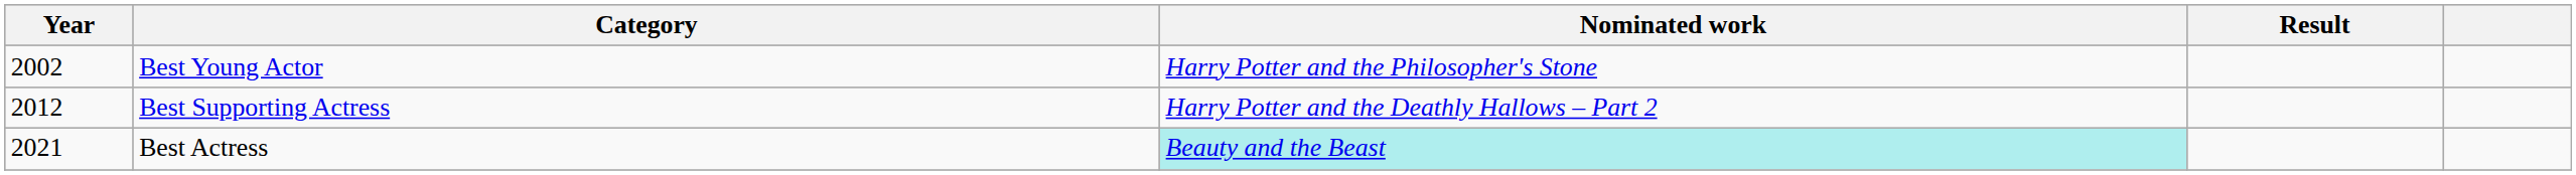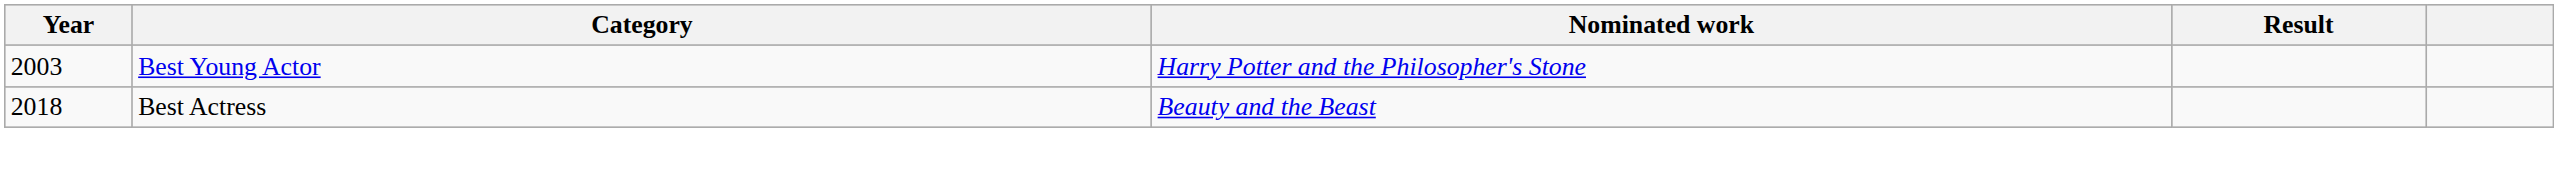 <table class="wikitable plainrowheaders" style="width:100%;">
 <tr>
 <th scope="col" style="width:5%;">Year</th>
 <th scope="col" style="width:40%;">Category</th>
 <th scope="col" style="width:40%;">Nominated work</th>
 <th scope="col" style="width:10%;">Result</th>
 <th scope="col" style="width:5%;"></th>
 </tr>
 <tr>
-<td>2002</td>
+<td>2003</td>
 <td><a href='#'>Best Young Actor</a></td>
 <td><em><a href='#'>Harry Potter and the Philosopher's Stone</a></em></td>
 <td></td>
 <td></td>
 </tr>
 <tr>
-<td>2012</td>
-<td><a href='#'>Best Supporting Actress</a></td>
-<td><em><a href='#'>Harry Potter and the Deathly Hallows – Part 2</a></em></td>
-<td></td>
-<td></td>
-</tr>
-<tr>
-<td>2021</td>
+<td>2018</td>
 <td>Best Actress</td>
-<td style="background: paleturquoise;"><em><a href='#'>Beauty and the Beast</a></em></td>
+<td><em><a href='#'>Beauty and the Beast</a></em></td>
 <td></td>
 <td></td>
 </tr>
 </table>
